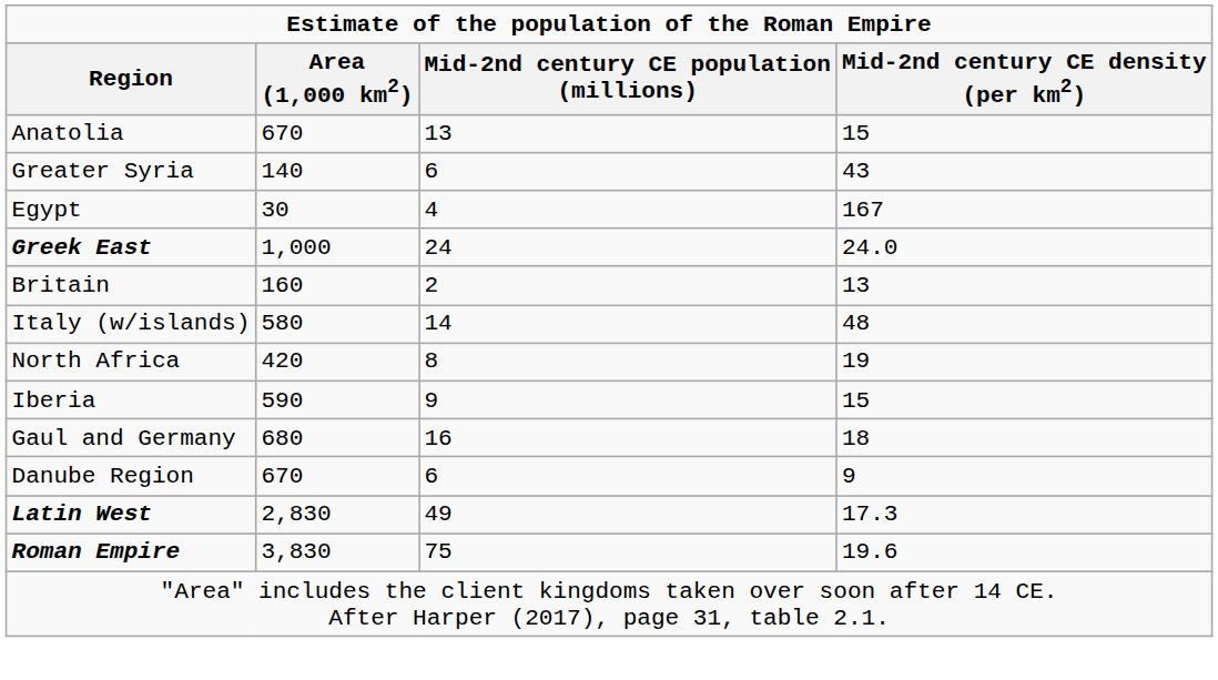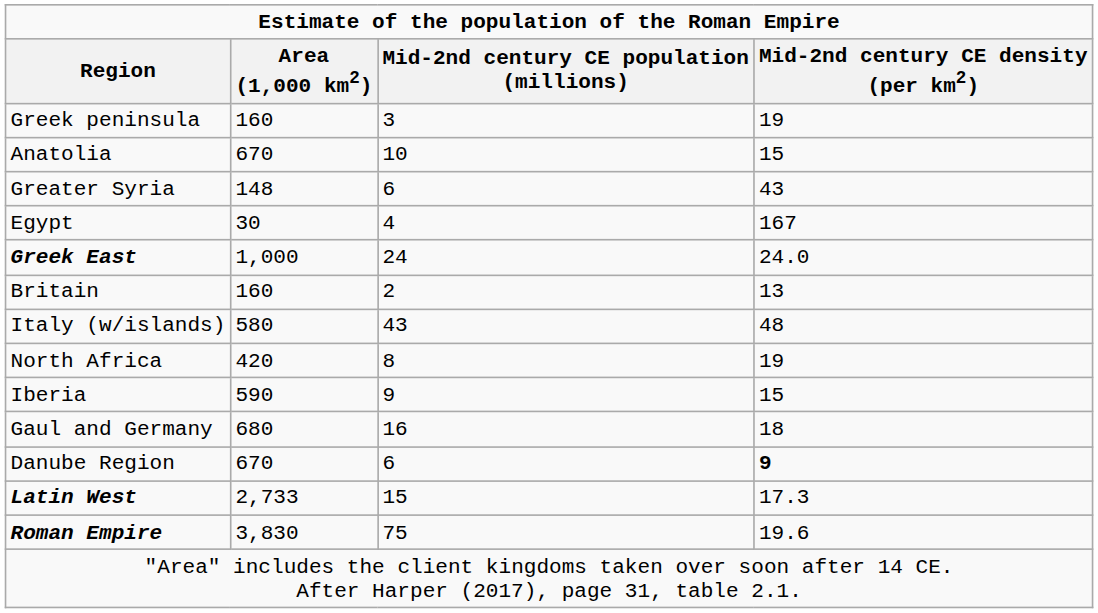 <table class="wikitable" style="margin:1em auto;">
 <tr>
 <td colspan = "4" align="center"><strong>Estimate of the population of the Roman Empire</strong></td>
 </tr>
 <tr>
 <th>Region</th>
 <th>Area<br>(1,000 km<sup>2</sup>)</th>
 <th>Mid-2nd century CE population<br>(millions)</th>
 <th>Mid-2nd century CE density<br>(per km<sup>2</sup>)</th>
 </tr>
 <tr>
+<td>Greek peninsula</td>
+<td>160</td>
+<td>3</td>
+<td>19</td>
+</tr>
+<tr>
 <td>Anatolia</td>
 <td>670</td>
-<td>13</td>
+<td>10</td>
 <td>15</td>
 </tr>
 <tr>
 <td>Greater Syria</td>
-<td>140</td>
+<td>148</td>
 <td>6</td>
 <td>43</td>
 </tr>
 <tr>
 <td>Egypt</td>
 <td>30</td>
 <td>4</td>
 <td>167</td>
 </tr>
 <tr>
 <td><strong><em>Greek East</em></strong></td>
 <td>1,000</td>
 <td>24</td>
 <td>24.0</td>
 </tr>
 <tr>
 <td>Britain</td>
 <td>160</td>
 <td>2</td>
 <td>13</td>
 </tr>
 <tr>
 <td>Italy (w/islands)</td>
 <td>580</td>
-<td>14</td>
+<td>43</td>
 <td>48</td>
 </tr>
 <tr>
 <td>North Africa</td>
 <td>420</td>
 <td>8</td>
 <td>19</td>
 </tr>
 <tr>
 <td>Iberia</td>
 <td>590</td>
 <td>9</td>
 <td>15</td>
 </tr>
 <tr>
 <td>Gaul and Germany</td>
 <td>680</td>
 <td>16</td>
 <td>18</td>
 </tr>
 <tr>
 <td>Danube Region</td>
 <td>670</td>
 <td>6</td>
-<td>9</td>
+<td><strong>9</strong></td>
 </tr>
 <tr>
 <td><strong><em>Latin West</em></strong></td>
-<td>2,830</td>
-<td>49</td>
+<td>2,733</td>
+<td>15</td>
 <td>17.3</td>
 </tr>
 <tr>
 <td><strong><em>Roman Empire</em></strong></td>
 <td>3,830</td>
 <td>75</td>
 <td>19.6</td>
 </tr>
 <tr>
 <td colspan = "4" align="center">"Area" includes the client kingdoms taken over soon after 14 CE.<br>After Harper (2017), page 31, table 2.1.</td>
 </tr>
 </table>
